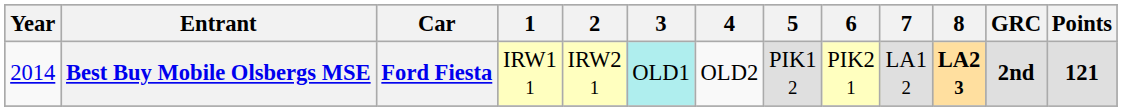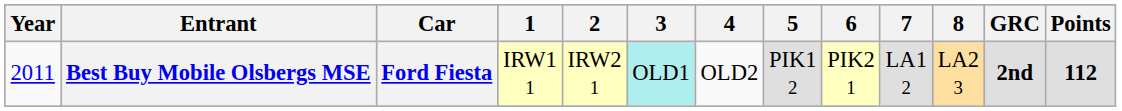 <table class="wikitable" border="1" style="text-align:center; font-size:85%;">
 <tr valign="top">
 <th>Year</th>
 <th>Entrant</th>
 <th>Car</th>
 <th>1</th>
 <th>2</th>
 <th>3</th>
 <th>4</th>
 <th>5</th>
 <th>6</th>
 <th>7</th>
 <th>8</th>
 <th>GRC</th>
 <th>Points</th>
 </tr>
 <tr>
-<td><a href='#'>2014</a></td>
+<td><a href='#'>2011</a></td>
 <th nowrap><a href='#'>Best Buy Mobile Olsbergs MSE</a></th>
 <th nowrap><a href='#'>Ford Fiesta</a></th>
 <td style="background:#FFFFBF;">IRW1<br><small>1</small></td>
 <td style="background:#FFFFBF;">IRW2<br><small>1</small></td>
 <td style="background: paleturquoise;">OLD1</td>
 <td>OLD2</td>
 <td style="background:#DFDFDF;">PIK1<br><small>2</small></td>
 <td style="background:#FFFFBF;">PIK2<br><small>1</small></td>
 <td style="background:#DFDFDF;">LA1<br><small>2</small></td>
-<td style="background:#FFDF9F;"><strong>LA2<br><small>3</small></strong></td>
+<td style="background:#FFDF9F;">LA2<br><small>3</small></td>
 <th style="background:#DFDFDF;">2nd</th>
-<th style="background:#DFDFDF;">121</th>
+<th style="background:#DFDFDF;">112</th>
 </tr>
 </table>
